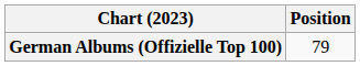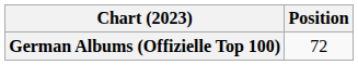 <table class="wikitable plainrowheaders" style="text-align:center">
 <tr>
 <th scope="col">Chart (2023)</th>
 <th scope="col">Position</th>
 </tr>
 <tr>
 <th scope="row">German Albums (Offizielle Top 100)</th>
-<td>79</td>
+<td>72</td>
 </tr>
 </table>
